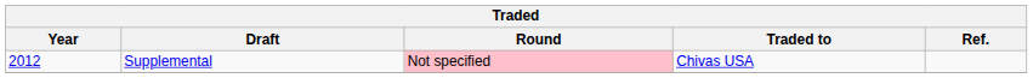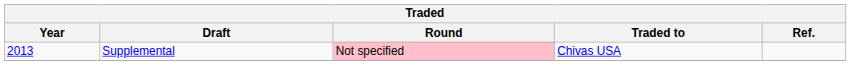 <table class="wikitable" style="width:90%">
 <tr>
 <th colspan=5>Traded</th>
 </tr>
 <tr>
 <th>Year</th>
 <th>Draft</th>
 <th>Round</th>
 <th>Traded to</th>
 <th>Ref.</th>
 </tr>
 <tr>
-<td><a href='#'>2012</a></td>
+<td><a href='#'>2013</a></td>
 <td><a href='#'>Supplemental</a></td>
 <td style="background: pink;">Not specified</td>
 <td><a href='#'>Chivas USA</a></td>
 <td align=center></td>
 </tr>
 <tr>
 </tr>
 </table>
